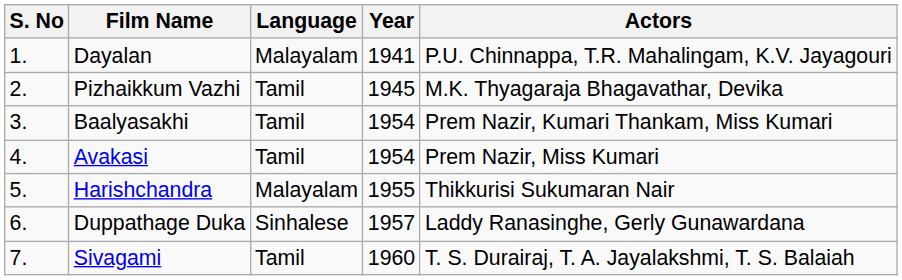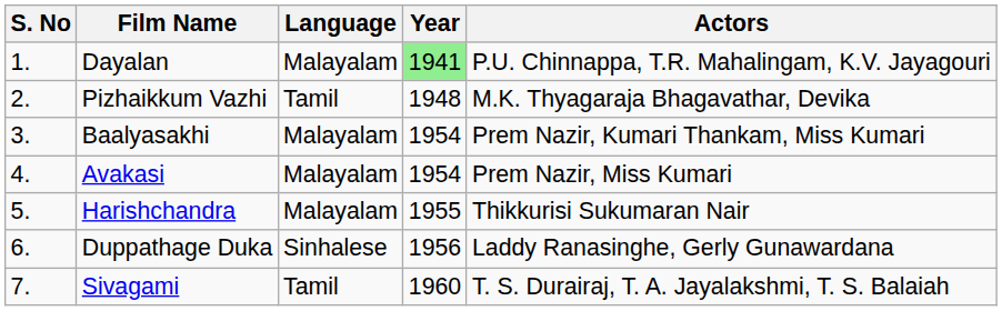 <table class="wikitable">
 <tr>
 <th>S. No</th>
 <th>Film Name</th>
 <th>Language</th>
 <th>Year</th>
 <th>Actors</th>
 </tr>
 <tr>
 <td>1.</td>
 <td>Dayalan</td>
 <td>Malayalam</td>
-<td>1941</td>
+<td style="background: lightgreen;">1941</td>
 <td>P.U. Chinnappa, T.R. Mahalingam, K.V. Jayagouri</td>
 </tr>
 <tr>
 <td>2.</td>
 <td>Pizhaikkum Vazhi</td>
 <td>Tamil</td>
-<td>1945</td>
+<td>1948</td>
 <td>M.K. Thyagaraja Bhagavathar, Devika</td>
 </tr>
 <tr>
 <td>3.</td>
 <td>Baalyasakhi</td>
-<td>Tamil</td>
+<td>Malayalam</td>
 <td>1954</td>
 <td>Prem Nazir, Kumari Thankam, Miss Kumari</td>
 </tr>
 <tr>
 <td>4.</td>
 <td><a href='#'>Avakasi</a></td>
-<td>Tamil</td>
+<td>Malayalam</td>
 <td>1954</td>
 <td>Prem Nazir, Miss Kumari</td>
 </tr>
 <tr>
 <td>5.</td>
 <td><a href='#'>Harishchandra</a></td>
 <td>Malayalam</td>
 <td>1955</td>
 <td>Thikkurisi Sukumaran Nair</td>
 </tr>
 <tr>
 <td>6.</td>
 <td>Duppathage Duka</td>
 <td>Sinhalese</td>
-<td>1957</td>
+<td>1956</td>
 <td>Laddy Ranasinghe, Gerly Gunawardana</td>
 </tr>
 <tr>
 <td>7.</td>
 <td><a href='#'>Sivagami</a></td>
 <td>Tamil</td>
 <td>1960</td>
 <td>T. S. Durairaj, T. A. Jayalakshmi, T. S. Balaiah</td>
 </tr>
 </table>
